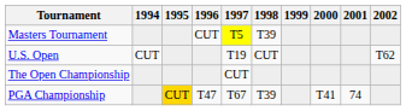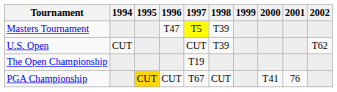 <table class="wikitable" style="font-size:95%;text-align:center;">
 <tr>
 <th>Tournament</th>
 <th>1994</th>
 <th>1995</th>
 <th>1996</th>
 <th>1997</th>
 <th>1998</th>
 <th>1999</th>
 <th>2000</th>
 <th>2001</th>
 <th>2002</th>
 </tr>
 <tr>
 <td align=left><a href='#'>Masters Tournament</a></td>
 <td style="background:#eeeeee;"></td>
 <td style="background:#eeeeee;"></td>
-<td>CUT</td>
+<td>T47</td>
 <td style="background:yellow;">T5</td>
 <td>T39</td>
 <td style="background:#eeeeee;"></td>
 <td style="background:#eeeeee;"></td>
 <td style="background:#eeeeee;"></td>
 <td style="background:#eeeeee;"></td>
 </tr>
 <tr>
 <td align=left><a href='#'>U.S. Open</a></td>
 <td>CUT</td>
 <td style="background:#eeeeee;"></td>
 <td style="background:#eeeeee;"></td>
-<td>T19</td>
 <td>CUT</td>
+<td>T39</td>
 <td style="background:#eeeeee;"></td>
 <td style="background:#eeeeee;"></td>
 <td style="background:#eeeeee;"></td>
 <td>T62</td>
 </tr>
 <tr>
 <td align=left><a href='#'>The Open Championship</a></td>
 <td style="background:#eeeeee;"></td>
 <td style="background:#eeeeee;"></td>
 <td style="background:#eeeeee;"></td>
-<td>CUT</td>
+<td>T19</td>
 <td style="background:#eeeeee;"></td>
 <td style="background:#eeeeee;"></td>
 <td style="background:#eeeeee;"></td>
 <td style="background:#eeeeee;"></td>
 <td style="background:#eeeeee;"></td>
 </tr>
 <tr>
 <td align=left><a href='#'>PGA Championship</a></td>
 <td style="background:#eeeeee;"></td>
 <td style="background: gold;">CUT</td>
-<td>T47</td>
+<td>CUT</td>
 <td>T67</td>
-<td>T39</td>
+<td>CUT</td>
 <td style="background:#eeeeee;"></td>
 <td>T41</td>
-<td>74</td>
+<td>76</td>
 <td style="background:#eeeeee;"></td>
 </tr>
 </table>
